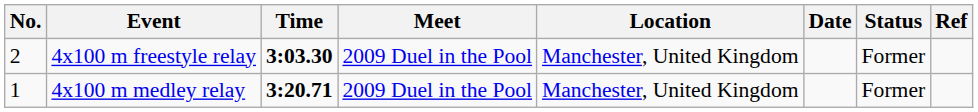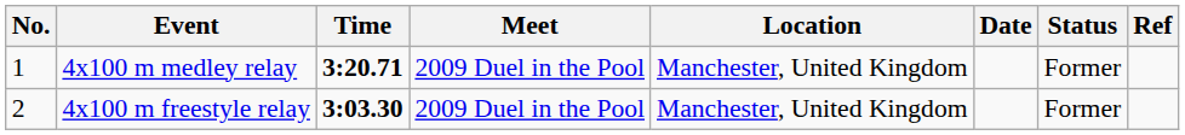 <table class="wikitable sortable">
 <tr>
 <th>No.</th>
 <th>Event</th>
 <th>Time</th>
 <th>Meet</th>
 <th>Location</th>
 <th>Date</th>
 <th>Status</th>
 <th>Ref</th>
 </tr>
 <tr>
+<td>1</td>
+<td><a href='#'>4x100 m medley relay</a></td>
+<td align="center"><strong>3:20.71</strong></td>
+<td><a href='#'>2009 Duel in the Pool</a></td>
+<td><a href='#'>Manchester</a>, United Kingdom</td>
+<td></td>
+<td>Former</td>
+<td align="center"></td>
+</tr>
+<tr>
 <td>2</td>
 <td><a href='#'>4x100 m freestyle relay</a></td>
 <td align="center"><strong>3:03.30</strong></td>
 <td><a href='#'>2009 Duel in the Pool</a></td>
 <td><a href='#'>Manchester</a>, United Kingdom</td>
 <td></td>
 <td>Former</td>
 <td align="center"></td>
 </tr>
-<tr>
-<td>1</td>
-<td><a href='#'>4x100 m medley relay</a></td>
-<td align="center"><strong>3:20.71</strong></td>
-<td><a href='#'>2009 Duel in the Pool</a></td>
-<td><a href='#'>Manchester</a>, United Kingdom</td>
-<td></td>
-<td>Former</td>
-<td align="center"></td>
-</tr>
 </table>
